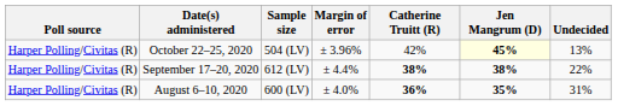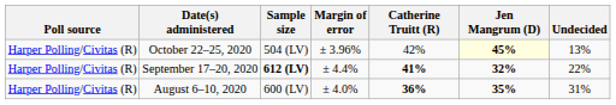 <table class="wikitable" style="font-size:90%;text-align:center;">
 <tr valign= bottom>
 <th>Poll source</th>
 <th>Date(s)<br>administered</th>
 <th>Sample<br>size</th>
 <th>Margin of<br>error</th>
 <th style="width:100px;">Catherine<br>Truitt (R)</th>
 <th style="width:100px;">Jen<br>Mangrum (D)</th>
 <th>Undecided</th>
 </tr>
 <tr>
 <td style="text-align:left;"><a href='#'>Harper Polling</a>/<a href='#'>Civitas</a> (R)</td>
 <td>October 22–25, 2020</td>
 <td>504 (LV)</td>
 <td>± 3.96%</td>
 <td>42%</td>
 <td style="background: lightyellow;"><strong>45%</strong></td>
 <td>13%</td>
 </tr>
 <tr>
 <td style="text-align:left;"><a href='#'>Harper Polling</a>/<a href='#'>Civitas</a> (R)</td>
 <td>September 17–20, 2020</td>
-<td>612 (LV)</td>
+<td><strong>612 (LV)</strong></td>
 <td>± 4.4%</td>
-<td><strong>38%</strong></td>
-<td><strong>38%</strong></td>
+<td><strong>41%</strong></td>
+<td><strong>32%</strong></td>
 <td>22%</td>
 </tr>
 <tr>
 <td style="text-align:left;"><a href='#'>Harper Polling</a>/<a href='#'>Civitas</a> (R)</td>
 <td>August 6–10, 2020</td>
 <td>600 (LV)</td>
 <td>± 4.0%</td>
 <td><strong>36%</strong></td>
 <td><strong>35%</strong></td>
 <td>31%</td>
 </tr>
 </table>
